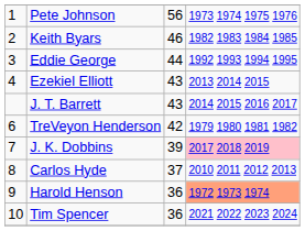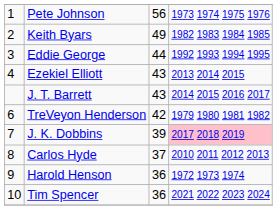 <table class="wikitable">
 <tr>
 </tr>
 <tr>
 <td>1</td>
 <td><a href='#'>Pete Johnson</a></td>
 <td>56</td>
 <td style="font-size:80%;"><a href='#'>1973</a> <a href='#'>1974</a> <a href='#'>1975</a> <a href='#'>1976</a></td>
 </tr>
 <tr>
 <td>2</td>
 <td><a href='#'>Keith Byars</a></td>
-<td>46</td>
+<td>49</td>
 <td style="font-size:80%;"><a href='#'>1982</a> <a href='#'>1983</a> <a href='#'>1984</a> <a href='#'>1985</a></td>
 </tr>
 <tr>
 <td>3</td>
 <td><a href='#'>Eddie George</a></td>
 <td>44</td>
 <td style="font-size:80%;"><a href='#'>1992</a> <a href='#'>1993</a> <a href='#'>1994</a> <a href='#'>1995</a></td>
 </tr>
 <tr>
 <td>4</td>
 <td><a href='#'>Ezekiel Elliott</a></td>
 <td>43</td>
 <td style="font-size:80%;"><a href='#'>2013</a> <a href='#'>2014</a> <a href='#'>2015</a></td>
 </tr>
 <tr>
 <td></td>
 <td><a href='#'>J. T. Barrett</a></td>
 <td>43</td>
 <td style="font-size:80%;"><a href='#'>2014</a> <a href='#'>2015</a> <a href='#'>2016</a> <a href='#'>2017</a></td>
 </tr>
 <tr>
 <td>6</td>
 <td><a href='#'>TreVeyon Henderson</a></td>
 <td>42</td>
 <td style="font-size:80%;"><a href='#'>1979</a> <a href='#'>1980</a> <a href='#'>1981</a> <a href='#'>1982</a></td>
 </tr>
 <tr>
 <td>7</td>
 <td><a href='#'>J. K. Dobbins</a></td>
 <td>39</td>
 <td style="background: pink; font-size:80%;"><a href='#'>2017</a> <a href='#'>2018</a> <a href='#'>2019</a></td>
 </tr>
 <tr>
 <td>8</td>
 <td><a href='#'>Carlos Hyde</a></td>
 <td>37</td>
 <td style="font-size:80%;"><a href='#'>2010</a> <a href='#'>2011</a> <a href='#'>2012</a> <a href='#'>2013</a></td>
 </tr>
 <tr>
 <td>9</td>
 <td><a href='#'>Harold Henson</a></td>
 <td>36</td>
-<td style="background: lightsalmon; font-size:80%;"><a href='#'>1972</a> <a href='#'>1973</a> <a href='#'>1974</a></td>
+<td style="font-size:80%;"><a href='#'>1972</a> <a href='#'>1973</a> <a href='#'>1974</a></td>
 </tr>
 <tr>
 <td>10</td>
 <td><a href='#'>Tim Spencer</a></td>
 <td>36</td>
 <td style="font-size:80%;"><a href='#'>2021</a> <a href='#'>2022</a> <a href='#'>2023</a> <a href='#'>2024</a></td>
 </tr>
 <tr>
 </tr>
 </table>
